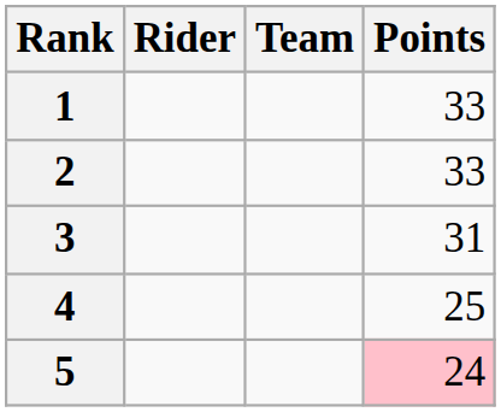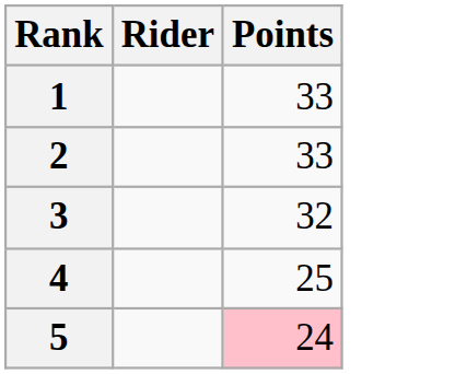 <table class="wikitable">
 <tr>
 <th scope="col">Rank</th>
 <th scope="col">Rider</th>
-<th scope="col">Team</th>
 <th scope="col">Points</th>
 </tr>
 <tr>
 <th scope="row">1</th>
 <td> </td>
-<td></td>
 <td style="text-align:right;">33</td>
 </tr>
 <tr>
 <th scope="row">2</th>
-<td></td>
 <td></td>
 <td style="text-align:right;">33</td>
 </tr>
 <tr>
 <th scope="row">3</th>
 <td></td>
-<td></td>
-<td style="text-align:right;">31</td>
+<td style="text-align:right;">32</td>
 </tr>
 <tr>
 <th scope="row">4</th>
 <td></td>
-<td> </td>
 <td align="right">25</td>
 </tr>
 <tr>
 <th scope="row">5</th>
 <td> </td>
-<td></td>
 <td align="right" style="background: pink;">24</td>
 </tr>
 </table>
